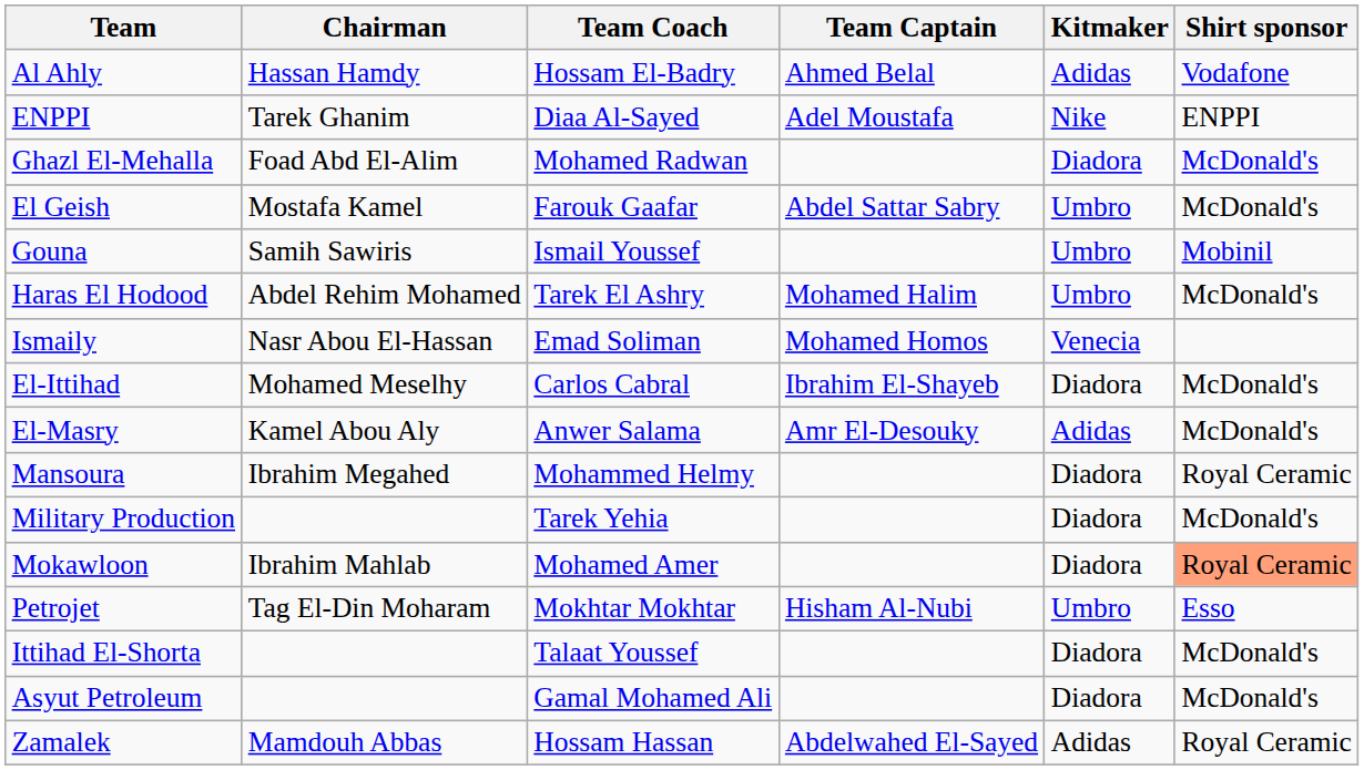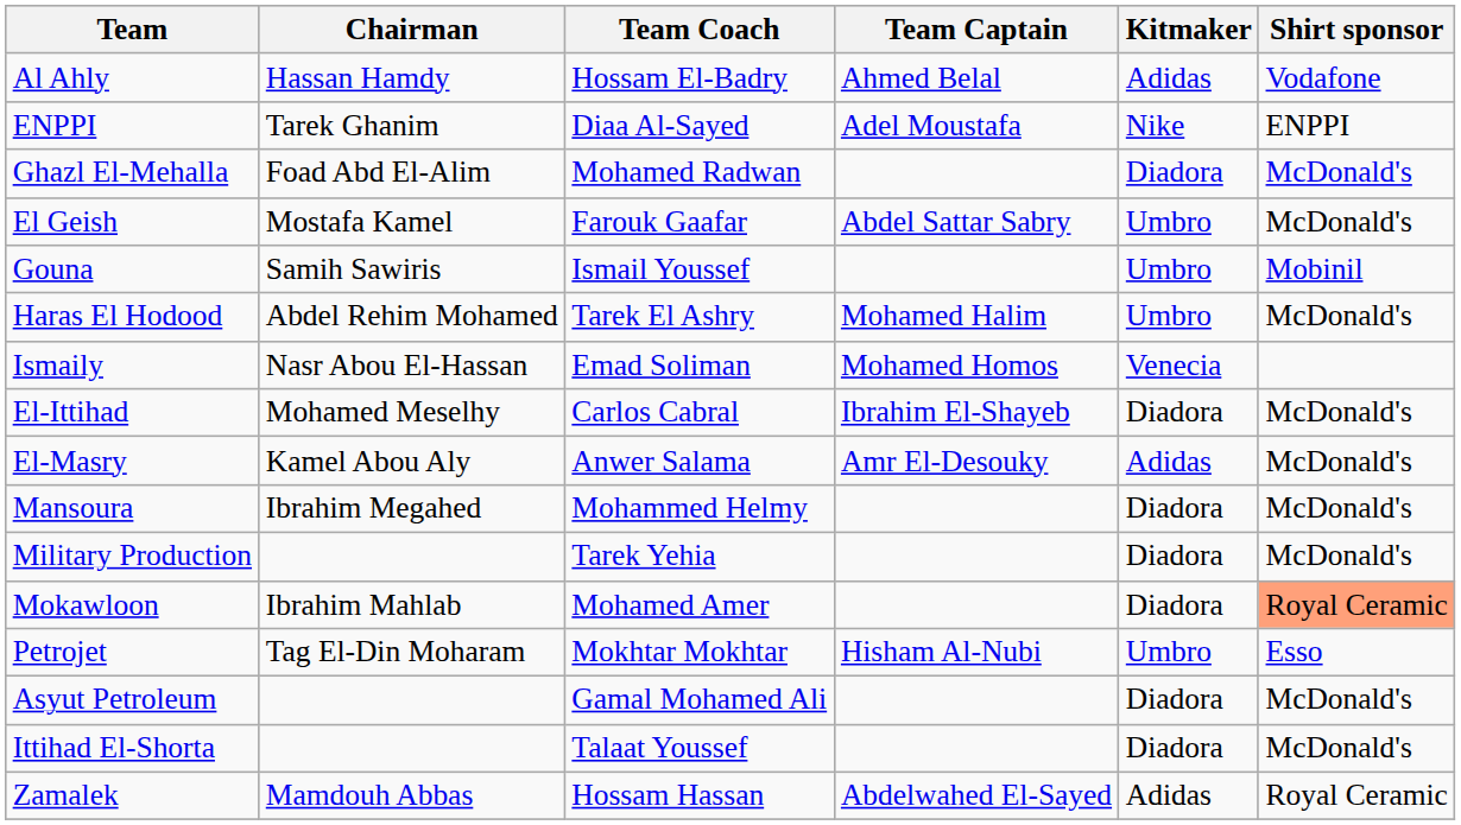 <table class="wikitable sortable">
 <tr>
 <th>Team</th>
 <th>Chairman</th>
 <th>Team Coach</th>
 <th>Team Captain</th>
 <th>Kitmaker</th>
 <th>Shirt sponsor</th>
 </tr>
 <tr>
 <td><a href='#'>Al Ahly</a></td>
 <td> <a href='#'>Hassan Hamdy</a></td>
 <td> <a href='#'>Hossam El-Badry</a></td>
 <td> <a href='#'>Ahmed Belal</a></td>
 <td><a href='#'>Adidas</a></td>
 <td><a href='#'>Vodafone</a></td>
 </tr>
 <tr>
 <td><a href='#'>ENPPI</a></td>
 <td> Tarek Ghanim</td>
 <td> <a href='#'>Diaa Al-Sayed</a></td>
 <td> <a href='#'>Adel Moustafa</a></td>
 <td><a href='#'>Nike</a></td>
 <td>ENPPI</td>
 </tr>
 <tr>
 <td><a href='#'>Ghazl El-Mehalla</a></td>
 <td> Foad Abd El-Alim</td>
 <td> <a href='#'>Mohamed Radwan</a></td>
 <td></td>
 <td><a href='#'>Diadora</a></td>
 <td><a href='#'>McDonald's</a></td>
 </tr>
 <tr>
 <td><a href='#'>El Geish</a></td>
 <td> Mostafa Kamel</td>
 <td> <a href='#'>Farouk Gaafar</a></td>
 <td> <a href='#'>Abdel Sattar Sabry</a></td>
 <td><a href='#'>Umbro</a></td>
 <td>McDonald's</td>
 </tr>
 <tr>
 <td><a href='#'>Gouna</a></td>
 <td> Samih Sawiris</td>
 <td> <a href='#'>Ismail Youssef</a></td>
 <td></td>
 <td><a href='#'>Umbro</a></td>
 <td><a href='#'>Mobinil</a></td>
 </tr>
 <tr>
 <td><a href='#'>Haras El Hodood</a></td>
 <td> Abdel Rehim Mohamed</td>
 <td> <a href='#'>Tarek El Ashry</a></td>
 <td> <a href='#'>Mohamed Halim</a></td>
 <td><a href='#'>Umbro</a></td>
 <td>McDonald's</td>
 </tr>
 <tr>
 <td><a href='#'>Ismaily</a></td>
 <td> Nasr Abou El-Hassan</td>
 <td> <a href='#'>Emad Soliman</a></td>
 <td> <a href='#'>Mohamed Homos</a></td>
 <td><a href='#'>Venecia</a></td>
 <td></td>
 </tr>
 <tr>
 <td><a href='#'>El-Ittihad</a></td>
 <td> Mohamed Meselhy</td>
 <td> <a href='#'>Carlos Cabral</a></td>
 <td> <a href='#'>Ibrahim El-Shayeb</a></td>
 <td>Diadora</td>
 <td>McDonald's</td>
 </tr>
 <tr>
 <td><a href='#'>El-Masry</a></td>
 <td> Kamel Abou Aly</td>
 <td> <a href='#'>Anwer Salama</a></td>
 <td> <a href='#'>Amr El-Desouky</a></td>
 <td><a href='#'>Adidas</a></td>
 <td>McDonald's</td>
 </tr>
 <tr>
 <td><a href='#'>Mansoura</a></td>
 <td> Ibrahim Megahed</td>
 <td> <a href='#'>Mohammed Helmy</a></td>
 <td></td>
 <td>Diadora</td>
-<td>Royal Ceramic</td>
+<td>McDonald's</td>
 </tr>
 <tr>
 <td><a href='#'>Military Production</a></td>
 <td></td>
 <td> <a href='#'>Tarek Yehia</a></td>
 <td></td>
 <td>Diadora</td>
 <td>McDonald's</td>
 </tr>
 <tr>
 <td><a href='#'>Mokawloon</a></td>
 <td> Ibrahim Mahlab</td>
 <td> <a href='#'>Mohamed Amer</a></td>
 <td></td>
 <td>Diadora</td>
 <td style="background: lightsalmon;">Royal Ceramic</td>
 </tr>
 <tr>
 <td><a href='#'>Petrojet</a></td>
 <td> Tag El-Din Moharam</td>
 <td> <a href='#'>Mokhtar Mokhtar</a></td>
 <td> <a href='#'>Hisham Al-Nubi</a></td>
 <td><a href='#'>Umbro</a></td>
 <td><a href='#'>Esso</a></td>
 </tr>
 <tr>
-<td><a href='#'>Ittihad El-Shorta</a></td>
+<td><a href='#'>Asyut Petroleum</a></td>
 <td></td>
-<td> <a href='#'>Talaat Youssef</a></td>
+<td> <a href='#'>Gamal Mohamed Ali</a></td>
 <td></td>
 <td>Diadora</td>
 <td>McDonald's</td>
 </tr>
 <tr>
-<td><a href='#'>Asyut Petroleum</a></td>
+<td><a href='#'>Ittihad El-Shorta</a></td>
 <td></td>
-<td> <a href='#'>Gamal Mohamed Ali</a></td>
+<td> <a href='#'>Talaat Youssef</a></td>
 <td></td>
 <td>Diadora</td>
 <td>McDonald's</td>
 </tr>
 <tr>
 <td><a href='#'>Zamalek</a></td>
 <td> <a href='#'>Mamdouh Abbas</a></td>
 <td> <a href='#'>Hossam Hassan</a></td>
 <td> <a href='#'>Abdelwahed El-Sayed</a></td>
 <td>Adidas</td>
 <td>Royal Ceramic</td>
 </tr>
 </table>
